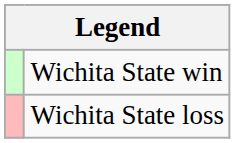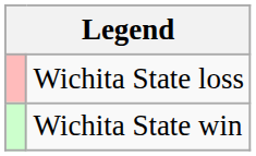 <table class="wikitable" style="font-size:90%">
 <tr>
 <th colspan="2">Legend</th>
 </tr>
 <tr>
+<td bgcolor="#ffbbbb"> </td>
+<td>Wichita State loss</td>
+</tr>
+<tr>
 <td bgcolor="#ccffcc"> </td>
 <td>Wichita State win</td>
 </tr>
-<tr>
-<td bgcolor="#ffbbbb"> </td>
-<td>Wichita State loss</td>
-</tr>
 </table>
